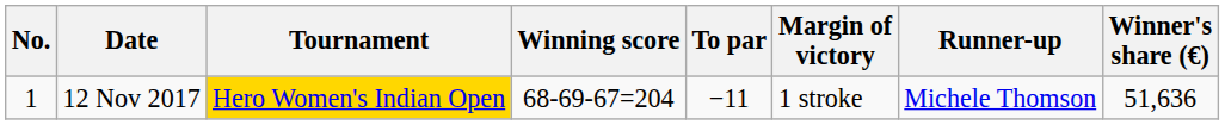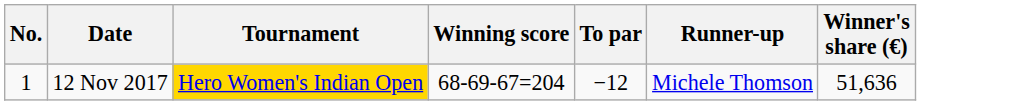 <table class="wikitable">
 <tr>
 <th>No.</th>
 <th>Date</th>
 <th>Tournament</th>
 <th>Winning score</th>
 <th>To par</th>
-<th>Margin of<br>victory</th>
 <th>Runner-up</th>
 <th>Winner's<br>share (€)</th>
 </tr>
 <tr>
 <td align=center>1</td>
 <td>12 Nov 2017</td>
 <td style="background: gold;"><a href='#'>Hero Women's Indian Open</a></td>
 <td align=center>68-69-67=204</td>
-<td align=center>−11</td>
-<td>1 stroke</td>
+<td align=center>−12</td>
 <td><a href='#'>Michele Thomson</a></td>
 <td align=center>51,636</td>
 </tr>
 </table>
